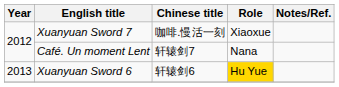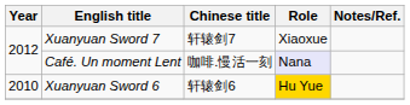 <table class="wikitable sortable">
 <tr>
 <th>Year</th>
 <th>English title</th>
 <th>Chinese title</th>
 <th>Role</th>
 <th class="unsortable">Notes/Ref.</th>
 </tr>
 <tr>
 <td rowspan=2>2012</td>
 <td><em>Xuanyuan Sword 7</em></td>
-<td>咖啡.慢活一刻</td>
+<td>轩辕剑7</td>
 <td>Xiaoxue</td>
 <td></td>
 </tr>
 <tr>
 <td><em>Café. Un moment Lent</em></td>
-<td>轩辕剑7</td>
-<td>Nana</td>
+<td>咖啡.慢活一刻</td>
+<td style="background: lavender;">Nana</td>
 <td></td>
 </tr>
 <tr>
-<td>2013</td>
+<td>2010</td>
 <td><em>Xuanyuan Sword 6</em></td>
 <td>轩辕剑6</td>
 <td style="background: gold;">Hu Yue</td>
 <td></td>
 </tr>
 <tr>
 </tr>
 </table>
